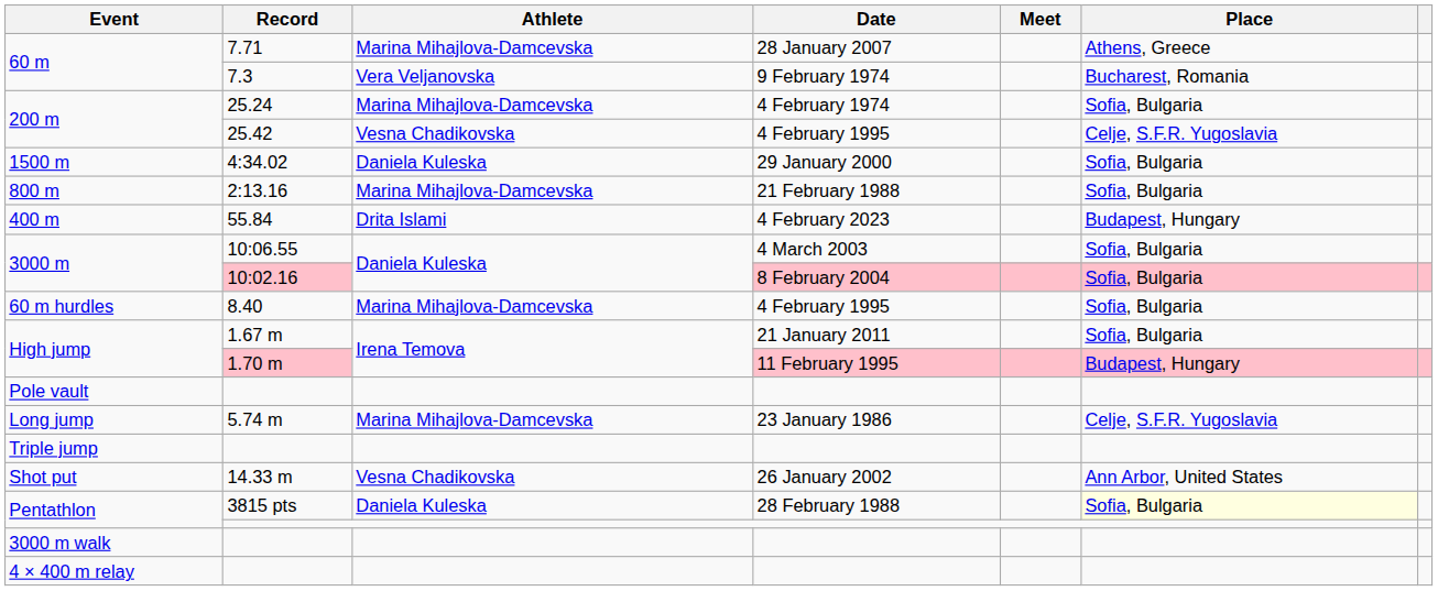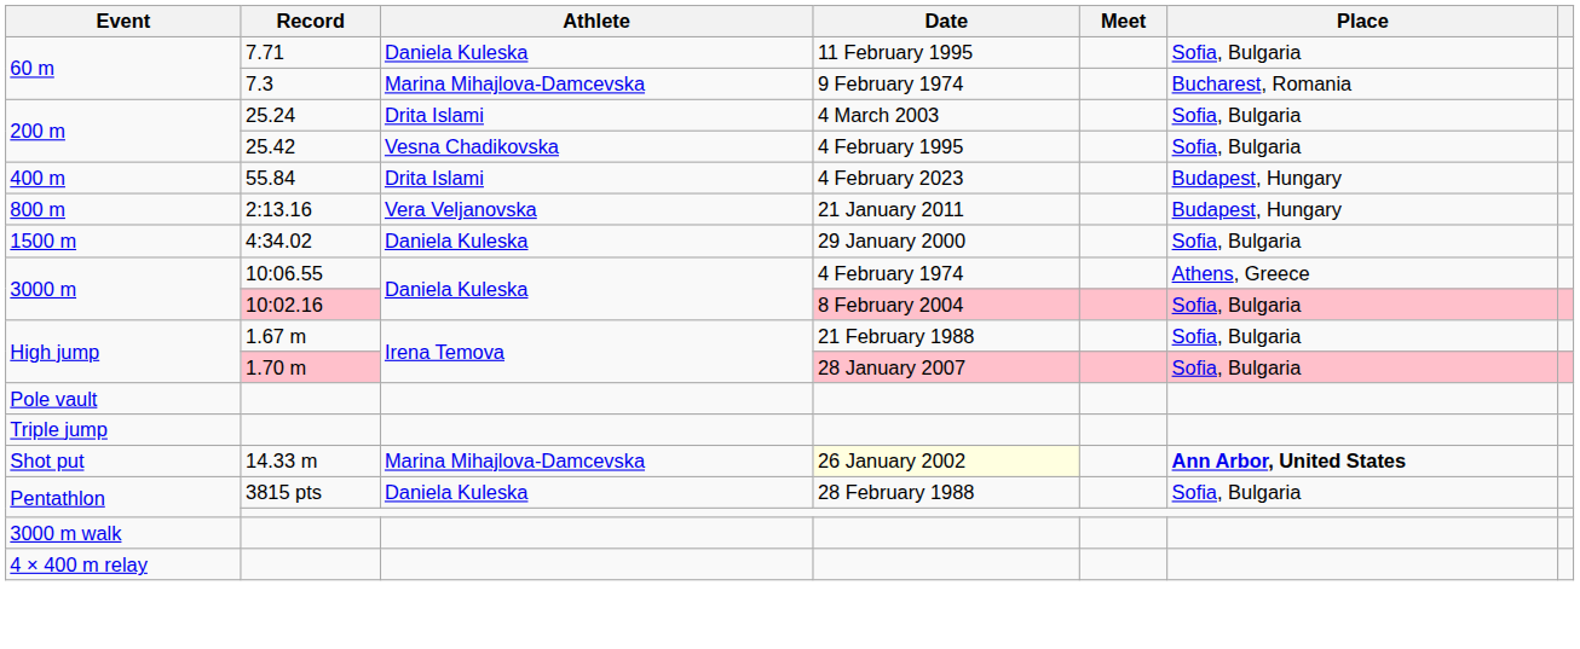 <table class="wikitable" style="font-size:95%; width: 95%;">
 <tr>
 <th>Event</th>
 <th>Record</th>
 <th>Athlete</th>
 <th>Date</th>
 <th>Meet</th>
 <th>Place</th>
 <th></th>
 </tr>
 <tr>
 <td rowspan=2><a href='#'>60 m</a></td>
 <td>7.71</td>
-<td><a href='#'>Marina Mihajlova-Damcevska</a></td>
-<td>28 January 2007</td>
+<td><a href='#'>Daniela Kuleska</a></td>
+<td>11 February 1995</td>
 <td></td>
-<td><a href='#'>Athens</a>, Greece</td>
+<td><a href='#'>Sofia</a>, Bulgaria</td>
 <td></td>
 </tr>
 <tr>
 <td>7.3 </td>
-<td><a href='#'>Vera Veljanovska</a></td>
+<td><a href='#'>Marina Mihajlova-Damcevska</a></td>
 <td>9 February 1974</td>
 <td></td>
 <td><a href='#'>Bucharest</a>, Romania</td>
 <td></td>
 </tr>
 <tr>
 <td rowspan=2><a href='#'>200 m</a></td>
 <td>25.24</td>
-<td><a href='#'>Marina Mihajlova-Damcevska</a></td>
-<td>4 February 1974</td>
+<td><a href='#'>Drita Islami</a></td>
+<td>4 March 2003</td>
 <td></td>
 <td><a href='#'>Sofia</a>, Bulgaria</td>
 <td></td>
 </tr>
 <tr>
 <td>25.42</td>
 <td><a href='#'>Vesna Chadikovska</a></td>
 <td>4 February 1995</td>
-<td></td>
-<td><a href='#'>Celje</a>, <a href='#'>S.F.R. Yugoslavia</a></td>
-<td></td>
-</tr>
-<tr>
-<td><a href='#'>1500 m</a></td>
-<td>4:34.02</td>
-<td><a href='#'>Daniela Kuleska</a></td>
-<td>29 January 2000</td>
-<td></td>
-<td><a href='#'>Sofia</a>, Bulgaria</td>
-<td></td>
-</tr>
-<tr>
-<td><a href='#'>800 m</a></td>
-<td>2:13.16</td>
-<td><a href='#'>Marina Mihajlova-Damcevska</a></td>
-<td>21 February 1988</td>
 <td></td>
 <td><a href='#'>Sofia</a>, Bulgaria</td>
 <td></td>
 </tr>
 <tr>
 <td><a href='#'>400 m</a></td>
 <td>55.84</td>
 <td><a href='#'>Drita Islami</a></td>
 <td>4 February 2023</td>
 <td></td>
 <td><a href='#'>Budapest</a>, Hungary</td>
 <td></td>
 </tr>
 <tr>
+<td><a href='#'>800 m</a></td>
+<td>2:13.16</td>
+<td><a href='#'>Vera Veljanovska</a></td>
+<td>21 January 2011</td>
+<td></td>
+<td><a href='#'>Budapest</a>, Hungary</td>
+<td></td>
+</tr>
+<tr>
+<td><a href='#'>1500 m</a></td>
+<td>4:34.02</td>
+<td><a href='#'>Daniela Kuleska</a></td>
+<td>29 January 2000</td>
+<td></td>
+<td><a href='#'>Sofia</a>, Bulgaria</td>
+<td></td>
+</tr>
+<tr>
 <td rowspan=2><a href='#'>3000 m</a></td>
 <td>10:06.55</td>
 <td rowspan=2><a href='#'>Daniela Kuleska</a></td>
-<td>4 March 2003</td>
+<td>4 February 1974</td>
 <td></td>
-<td><a href='#'>Sofia</a>, Bulgaria</td>
+<td><a href='#'>Athens</a>, Greece</td>
 <td></td>
 </tr>
 <tr style="background:pink">
 <td>10:02.16</td>
 <td>8 February 2004</td>
 <td></td>
 <td><a href='#'>Sofia</a>, Bulgaria</td>
 <td></td>
 </tr>
 <tr>
-<td><a href='#'>60 m hurdles</a></td>
-<td>8.40</td>
-<td><a href='#'>Marina Mihajlova-Damcevska</a></td>
-<td>4 February 1995</td>
-<td></td>
-<td><a href='#'>Sofia</a>, Bulgaria</td>
-<td></td>
-</tr>
-<tr>
 <td rowspan=2><a href='#'>High jump</a></td>
 <td>1.67 m</td>
 <td rowspan=2><a href='#'>Irena Temova</a></td>
-<td>21 January 2011</td>
+<td>21 February 1988</td>
 <td></td>
 <td><a href='#'>Sofia</a>, Bulgaria</td>
 <td></td>
 </tr>
 <tr style="background:pink">
 <td>1.70 m</td>
-<td>11 February 1995</td>
+<td>28 January 2007</td>
 <td></td>
-<td><a href='#'>Budapest</a>, Hungary</td>
+<td><a href='#'>Sofia</a>, Bulgaria</td>
 <td></td>
 </tr>
 <tr>
 <td><a href='#'>Pole vault</a></td>
 <td></td>
 <td></td>
 <td></td>
 <td></td>
 <td></td>
-<td></td>
-</tr>
-<tr>
-<td><a href='#'>Long jump</a></td>
-<td>5.74 m</td>
-<td><a href='#'>Marina Mihajlova-Damcevska</a></td>
-<td>23 January 1986</td>
-<td></td>
-<td><a href='#'>Celje</a>, <a href='#'>S.F.R. Yugoslavia</a></td>
 <td></td>
 </tr>
 <tr>
 <td><a href='#'>Triple jump</a></td>
 <td></td>
 <td></td>
 <td></td>
 <td></td>
 <td></td>
 <td></td>
 </tr>
 <tr>
 <td><a href='#'>Shot put</a></td>
 <td>14.33 m</td>
-<td><a href='#'>Vesna Chadikovska</a></td>
-<td>26 January 2002</td>
+<td><a href='#'>Marina Mihajlova-Damcevska</a></td>
+<td style="background: lightyellow;">26 January 2002</td>
 <td></td>
-<td><a href='#'>Ann Arbor</a>, United States</td>
+<td><strong><a href='#'>Ann Arbor</a>, United States</strong></td>
 <td></td>
 </tr>
 <tr>
 <td rowspan=2><a href='#'>Pentathlon</a></td>
 <td>3815 pts</td>
 <td><a href='#'>Daniela Kuleska</a></td>
 <td>28 February 1988</td>
 <td></td>
-<td style="background: lightyellow;"><a href='#'>Sofia</a>, Bulgaria</td>
+<td><a href='#'>Sofia</a>, Bulgaria</td>
 <td></td>
 </tr>
 <tr>
 <td colspan=5></td>
 <td></td>
 </tr>
 <tr>
 <td><a href='#'>3000 m walk</a></td>
 <td></td>
 <td></td>
 <td></td>
 <td></td>
 <td></td>
 <td></td>
 </tr>
 <tr>
 <td><a href='#'>4 × 400 m relay</a></td>
 <td></td>
 <td></td>
 <td></td>
 <td></td>
 <td></td>
 <td></td>
 </tr>
 </table>
